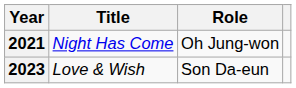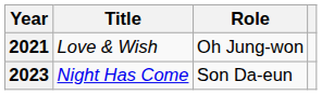 <table class="wikitable plainrowheaders sortable">
 <tr>
 <th scope="col">Year</th>
 <th scope="col">Title</th>
 <th scope="col">Role</th>
 <th scope="col" class="unsortable"></th>
 </tr>
 <tr>
 <th scope="row">2021</th>
-<td><em><a href='#'>Night Has Come</a></em></td>
+<td><em>Love & Wish</em></td>
 <td>Oh Jung-won</td>
 <td style="text-align:center"></td>
 </tr>
 <tr>
 <th scope="row">2023</th>
-<td><em>Love & Wish</em></td>
+<td><em><a href='#'>Night Has Come</a></em></td>
 <td>Son Da-eun</td>
 <td style="text-align:center"></td>
 </tr>
 </table>
